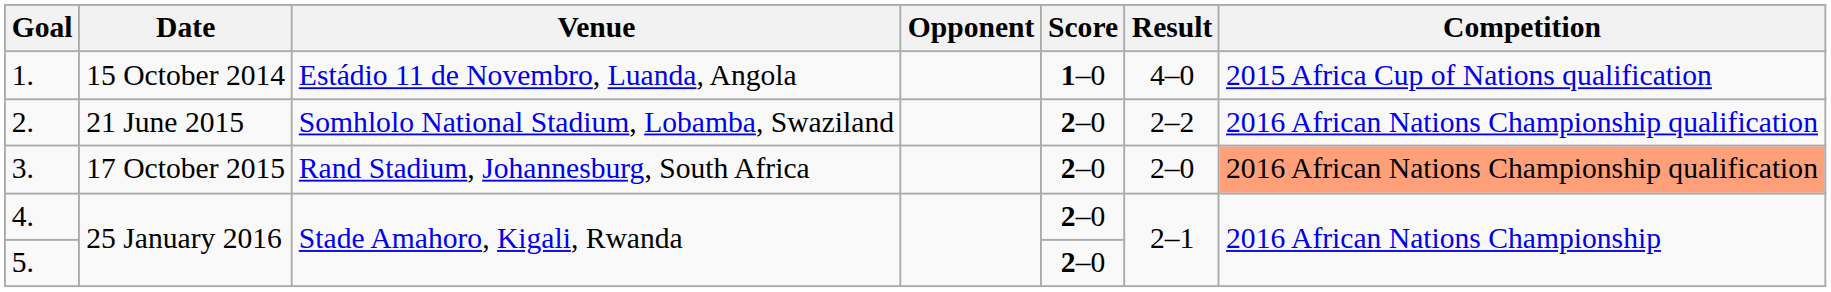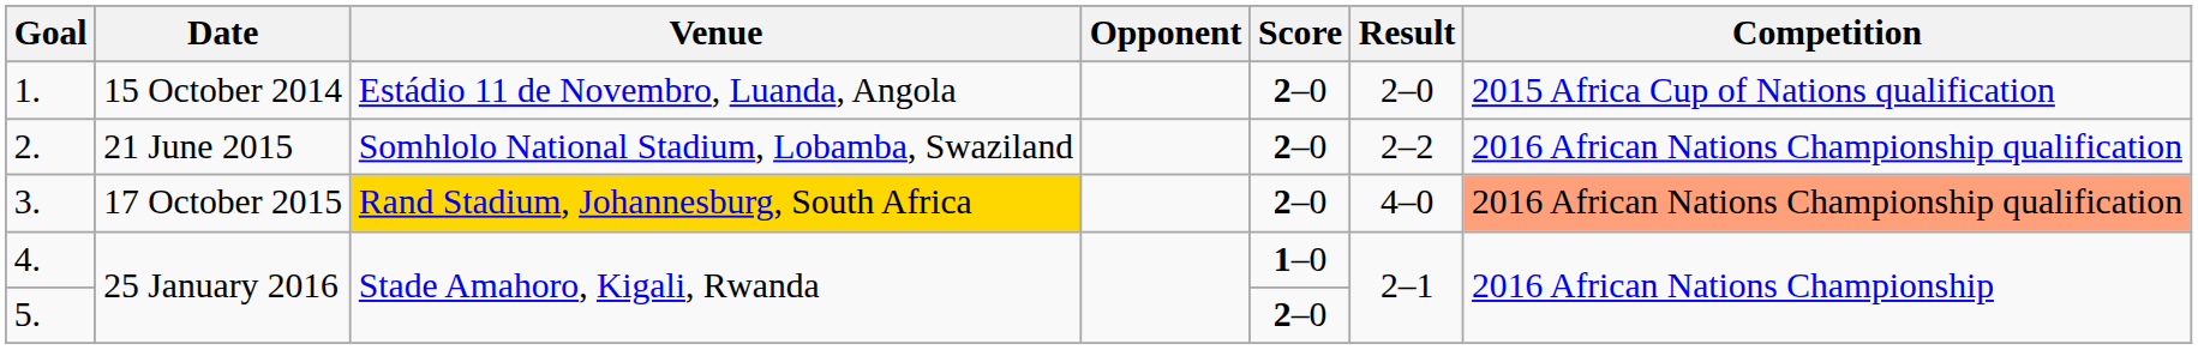 <table class="wikitable plainrowheaders sortable">
 <tr>
 <th>Goal</th>
 <th>Date</th>
 <th>Venue</th>
 <th>Opponent</th>
 <th>Score</th>
 <th>Result</th>
 <th>Competition</th>
 </tr>
 <tr>
 <td>1.</td>
 <td>15 October 2014</td>
 <td><a href='#'>Estádio 11 de Novembro</a>, <a href='#'>Luanda</a>, Angola</td>
 <td></td>
-<td align=center><strong>1</strong>–0</td>
-<td align=center>4–0</td>
+<td align=center><strong>2</strong>–0</td>
+<td align=center>2–0</td>
 <td><a href='#'>2015 Africa Cup of Nations qualification</a></td>
 </tr>
 <tr>
 <td>2.</td>
 <td>21 June 2015</td>
 <td><a href='#'>Somhlolo National Stadium</a>, <a href='#'>Lobamba</a>, Swaziland</td>
 <td></td>
 <td align=center><strong>2</strong>–0</td>
 <td align=center>2–2</td>
 <td><a href='#'>2016 African Nations Championship qualification</a></td>
 </tr>
 <tr>
 <td>3.</td>
 <td>17 October 2015</td>
-<td><a href='#'>Rand Stadium</a>, <a href='#'>Johannesburg</a>, South Africa</td>
+<td style="background: gold;"><a href='#'>Rand Stadium</a>, <a href='#'>Johannesburg</a>, South Africa</td>
 <td></td>
 <td align=center><strong>2</strong>–0</td>
-<td align=center>2–0</td>
+<td align=center>4–0</td>
 <td style="background: lightsalmon;">2016 African Nations Championship qualification</td>
 </tr>
 <tr>
 <td>4.</td>
 <td rowspan="2">25 January 2016</td>
 <td rowspan="2"><a href='#'>Stade Amahoro</a>, <a href='#'>Kigali</a>, Rwanda</td>
 <td rowspan="2"></td>
-<td align=center><strong>2</strong>–0</td>
+<td align=center><strong>1</strong>–0</td>
 <td rowspan="2" style="text-align:center">2–1</td>
 <td rowspan="2"><a href='#'>2016 African Nations Championship</a></td>
 </tr>
 <tr>
 <td>5.</td>
 <td align=center><strong>2</strong>–0</td>
 </tr>
 </table>
